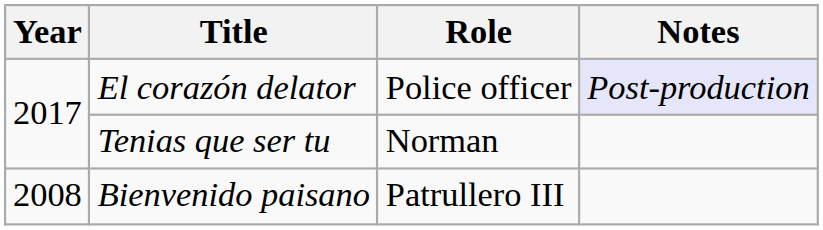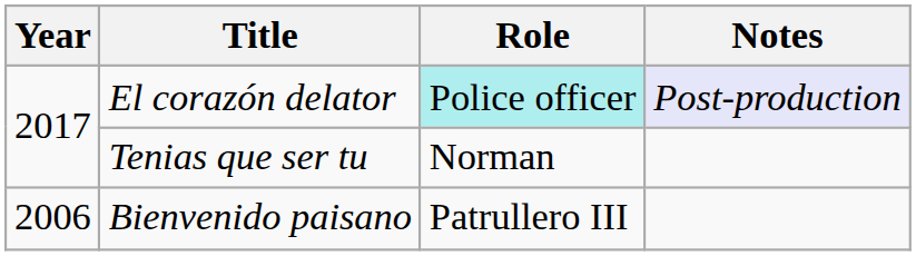 <table class="wikitable">
 <tr>
 <th>Year</th>
 <th>Title</th>
 <th>Role</th>
 <th>Notes</th>
 </tr>
 <tr>
 <td rowspan=2>2017</td>
 <td><em>El corazón delator</em></td>
-<td>Police officer</td>
+<td style="background: paleturquoise;">Police officer</td>
 <td style="background: lavender;"><em>Post-production</em></td>
 </tr>
 <tr>
 <td><em>Tenias que ser tu</em></td>
 <td>Norman</td>
 <td></td>
 </tr>
 <tr>
-<td>2008</td>
+<td>2006</td>
 <td><em>Bienvenido paisano</em></td>
 <td>Patrullero III</td>
 <td></td>
 </tr>
 </table>
